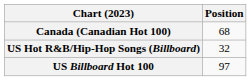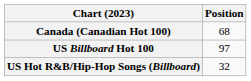 <table class="wikitable sortable plainrowheaders" style="text-align:center">
 <tr>
 <th scope="col">Chart (2023)</th>
 <th scope="col">Position</th>
 </tr>
 <tr>
 <th scope="row">Canada (Canadian Hot 100)</th>
 <td>68</td>
 </tr>
 <tr>
+<th scope="row">US <em>Billboard</em> Hot 100</th>
+<td>97</td>
+</tr>
+<tr>
 <th scope="row">US Hot R&B/Hip-Hop Songs (<em>Billboard</em>)</th>
 <td>32</td>
 </tr>
-<tr>
-<th scope="row">US <em>Billboard</em> Hot 100</th>
-<td>97</td>
-</tr>
 </table>
